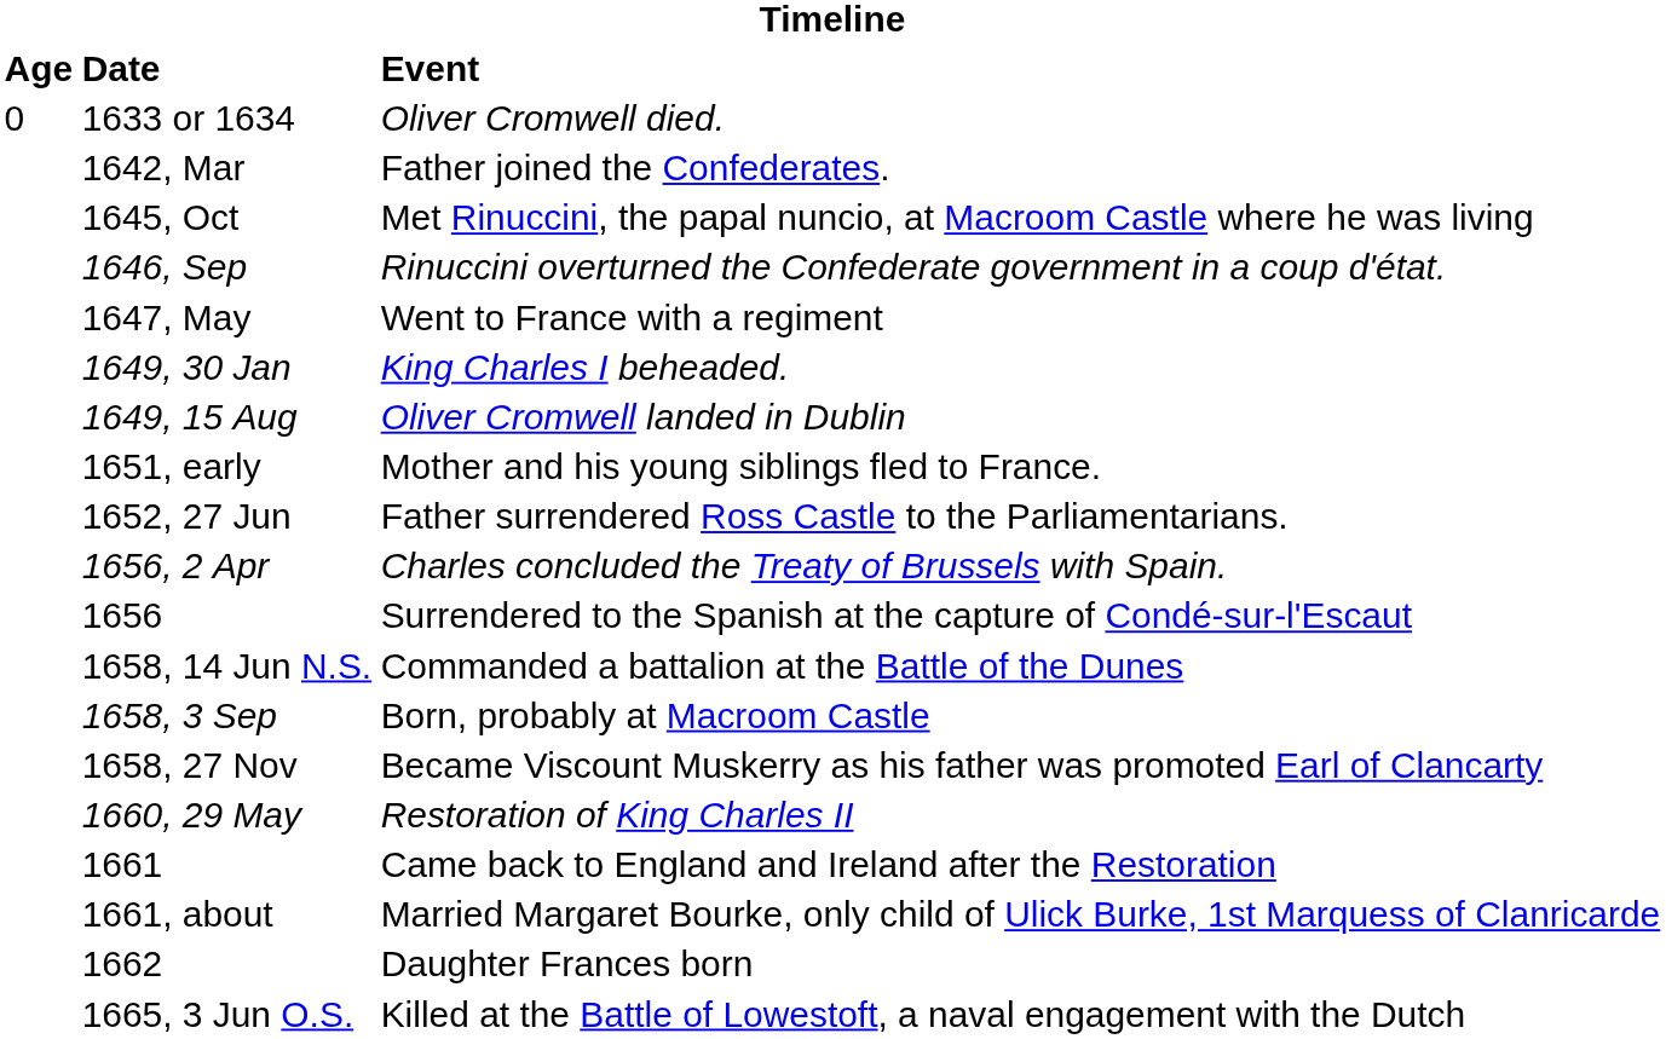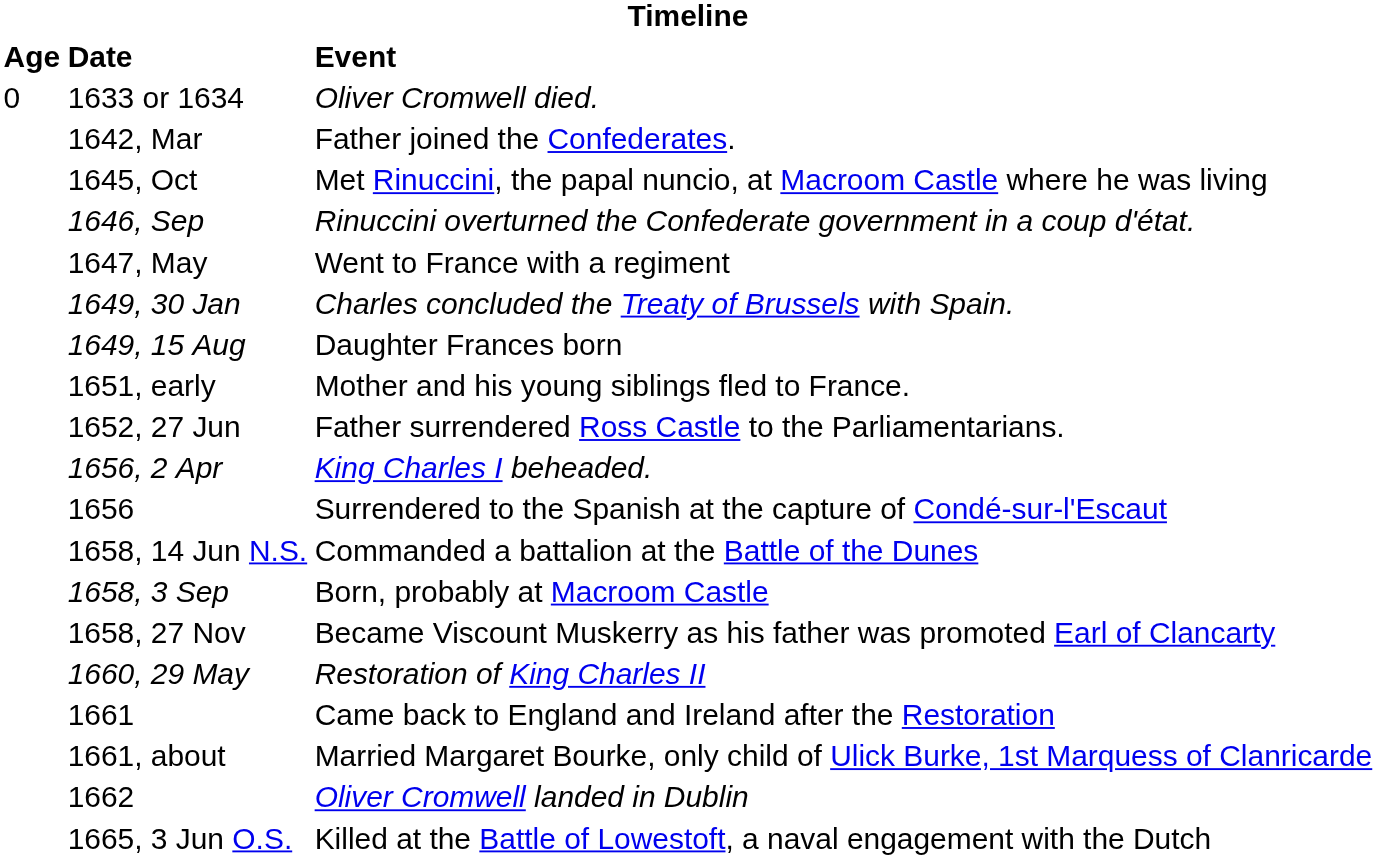 <table>
 <tr>
 <th colspan=3>Timeline</th>
 </tr>
 <tr>
 <th align="left">Age</th>
 <th align="left">Date</th>
 <th align="left">Event</th>
 </tr>
 <tr>
 <td>0</td>
 <td>1633 or 1634</td>
 <td><em>Oliver Cromwell died.</em></td>
 </tr>
 <tr>
 <td></td>
 <td>1642, Mar</td>
 <td>Father joined the <a href='#'>Confederates</a>.</td>
 </tr>
 <tr>
 <td></td>
 <td>1645, Oct</td>
 <td>Met <a href='#'>Rinuccini</a>, the papal nuncio, at <a href='#'>Macroom Castle</a> where he was living</td>
 </tr>
 <tr>
 <td></td>
 <td><em>1646, Sep</em></td>
 <td><em>Rinuccini overturned the Confederate government in a coup d'état.</em></td>
 </tr>
 <tr>
 <td></td>
 <td>1647, May</td>
 <td>Went to France with a regiment</td>
 </tr>
 <tr>
 <td></td>
 <td><em>1649, 30 Jan</em></td>
-<td><em><a href='#'>King Charles I</a> beheaded.</em></td>
+<td><em>Charles concluded the <a href='#'>Treaty of Brussels</a> with Spain.</em></td>
 </tr>
 <tr>
 <td></td>
 <td><em>1649, 15 Aug</em></td>
-<td><em><a href='#'>Oliver Cromwell</a> landed in Dublin</em></td>
+<td>Daughter Frances born</td>
 </tr>
 <tr>
 <td></td>
 <td>1651, early</td>
 <td>Mother and his young siblings fled to France.</td>
 </tr>
 <tr>
 <td></td>
 <td>1652, 27 Jun</td>
 <td>Father surrendered <a href='#'>Ross Castle</a> to the Parliamentarians.</td>
 </tr>
 <tr>
 <td></td>
 <td><em>1656, 2 Apr</em></td>
-<td><em>Charles concluded the <a href='#'>Treaty of Brussels</a> with Spain.</em></td>
+<td><em><a href='#'>King Charles I</a> beheaded.</em></td>
 </tr>
 <tr>
 <td></td>
 <td>1656</td>
 <td>Surrendered to the Spanish at the capture of <a href='#'>Condé-sur-l'Escaut</a></td>
 </tr>
 <tr>
 <td></td>
 <td>1658, 14 Jun <a href='#'>N.S.</a></td>
 <td>Commanded a battalion at the <a href='#'>Battle of the Dunes</a></td>
 </tr>
 <tr>
 <td></td>
 <td><em>1658, 3 Sep</em></td>
 <td>Born, probably at <a href='#'>Macroom Castle</a></td>
 </tr>
 <tr>
 <td></td>
 <td>1658, 27 Nov</td>
 <td>Became Viscount Muskerry as his father was promoted <a href='#'>Earl of Clancarty</a></td>
 </tr>
 <tr>
 <td></td>
 <td><em>1660, 29 May</em></td>
 <td><em>Restoration of <a href='#'>King Charles II</a></em></td>
 </tr>
 <tr>
 <td></td>
 <td>1661</td>
 <td>Came back to England and Ireland after the <a href='#'>Restoration</a></td>
 </tr>
 <tr>
 <td></td>
 <td>1661, about</td>
 <td>Married Margaret Bourke, only child of <a href='#'>Ulick Burke, 1st Marquess of Clanricarde</a></td>
 </tr>
 <tr>
 <td></td>
 <td>1662</td>
-<td>Daughter Frances born</td>
+<td><em><a href='#'>Oliver Cromwell</a> landed in Dublin</em></td>
 </tr>
 <tr>
 <td></td>
 <td>1665, 3 Jun <a href='#'>O.S.</a></td>
 <td>Killed at the <a href='#'>Battle of Lowestoft</a>, a naval engagement with the Dutch</td>
 </tr>
 </table>
